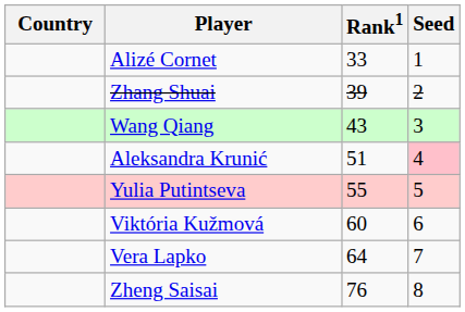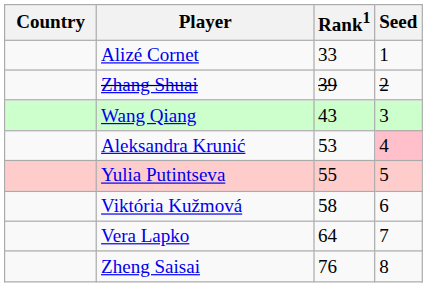 <table class="sortable wikitable">
 <tr>
 <th width="70">Country</th>
 <th width="175">Player</th>
 <th>Rank<sup>1</sup></th>
 <th>Seed</th>
 </tr>
 <tr>
 <td></td>
 <td><a href='#'>Alizé Cornet</a></td>
 <td>33</td>
 <td>1</td>
 </tr>
 <tr>
 <td><s></s></td>
 <td><s><a href='#'>Zhang Shuai</a></s></td>
 <td><s>39</s></td>
 <td><s>2</s></td>
 </tr>
 <tr style="background:#cfc;">
 <td></td>
 <td><a href='#'>Wang Qiang</a></td>
 <td>43</td>
 <td>3</td>
 </tr>
 <tr>
 <td></td>
 <td><a href='#'>Aleksandra Krunić</a></td>
-<td>51</td>
+<td>53</td>
 <td style="background: pink;">4</td>
 </tr>
 <tr style="background:#fcc;">
 <td></td>
 <td><a href='#'>Yulia Putintseva</a></td>
 <td>55</td>
 <td>5</td>
 </tr>
 <tr>
 <td></td>
 <td><a href='#'>Viktória Kužmová</a></td>
-<td>60</td>
+<td>58</td>
 <td>6</td>
 </tr>
 <tr>
 <td></td>
 <td><a href='#'>Vera Lapko</a></td>
 <td>64</td>
 <td>7</td>
 </tr>
 <tr>
 <td></td>
 <td><a href='#'>Zheng Saisai</a></td>
 <td>76</td>
 <td>8</td>
 </tr>
 </table>
